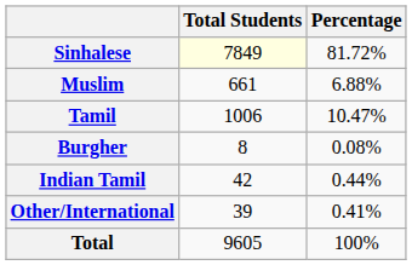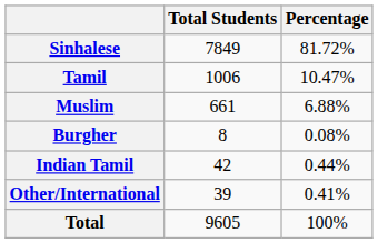 <table style="text-align:center; float: right; font-size:85%; margin-left: 2em;" align="center" class="wikitable">
 <tr>
 <th></th>
 <th>Total Students</th>
 <th>Percentage</th>
 </tr>
 <tr>
 <th><a href='#'>Sinhalese</a></th>
-<td style="background: lightyellow;">7849</td>
+<td>7849</td>
 <td>81.72%</td>
+</tr>
+<tr>
+<th><a href='#'>Tamil</a></th>
+<td>1006</td>
+<td>10.47%</td>
 </tr>
 <tr>
 <th><a href='#'>Muslim</a></th>
 <td>661</td>
 <td>6.88%</td>
-</tr>
-<tr>
-<th><a href='#'>Tamil</a></th>
-<td>1006</td>
-<td>10.47%</td>
 </tr>
 <tr>
 <th><a href='#'>Burgher</a></th>
 <td>8</td>
 <td>0.08%</td>
 </tr>
 <tr>
 <th><a href='#'>Indian Tamil</a></th>
 <td>42</td>
 <td>0.44%</td>
 </tr>
 <tr>
 <th><a href='#'>Other/International</a></th>
 <td>39</td>
 <td>0.41%</td>
 </tr>
 <tr>
 <th><strong>Total</strong></th>
 <td>9605</td>
 <td>100%</td>
 </tr>
 </table>
